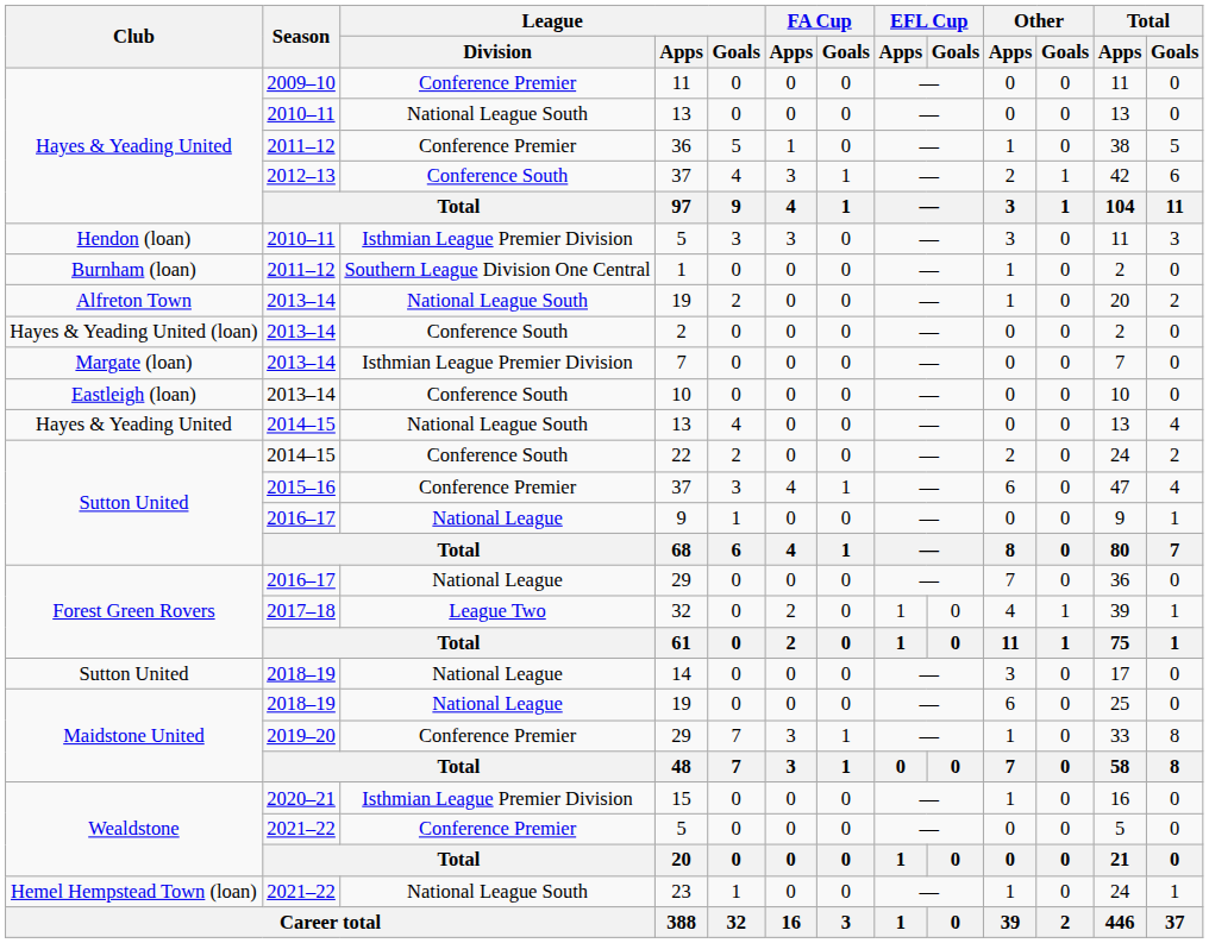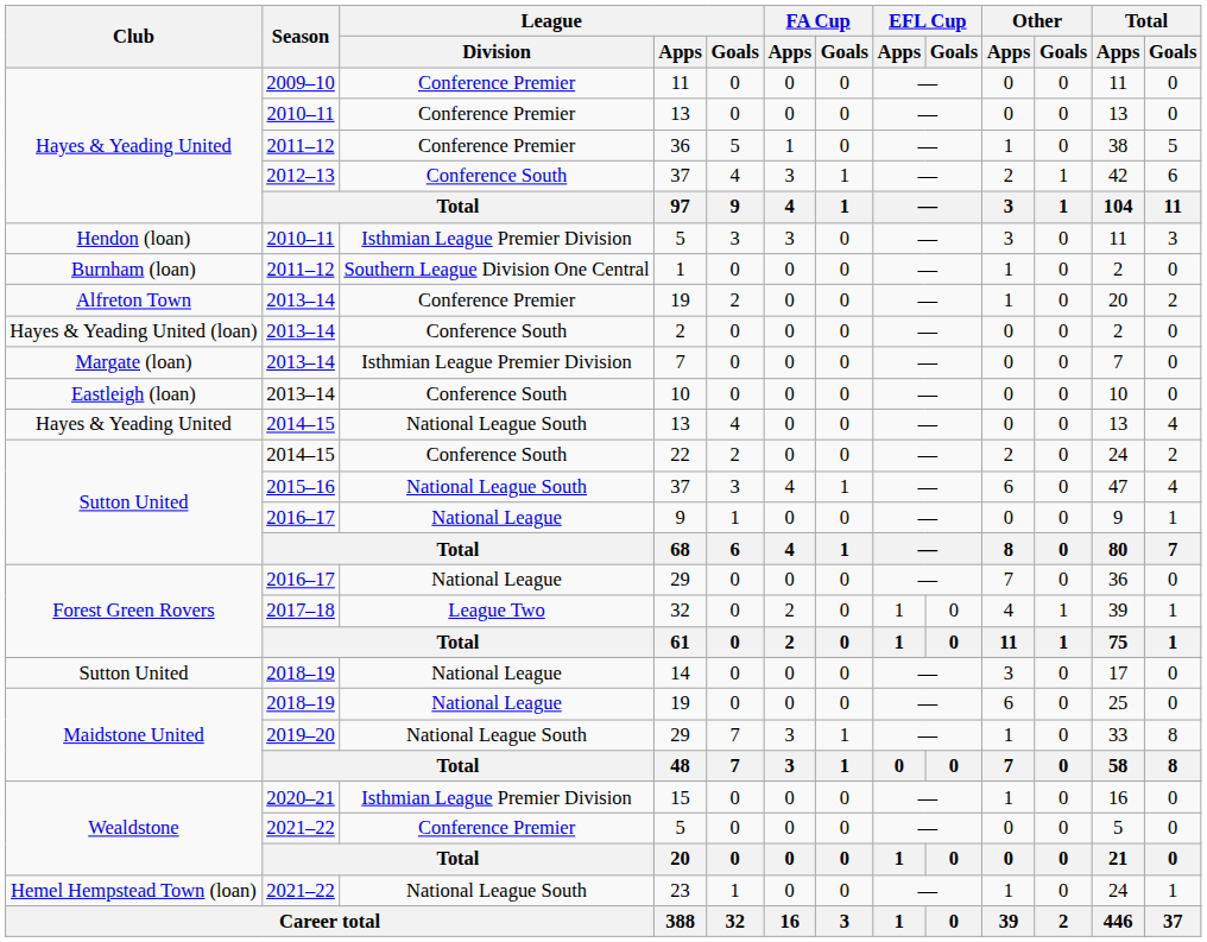 <table class="wikitable" style="text-align:center">
 <tr>
 <th rowspan="2">Club</th>
 <th rowspan="2">Season</th>
 <th colspan="3">League</th>
 <th colspan="2"><a href='#'>FA Cup</a></th>
 <th colspan="2"><a href='#'>EFL Cup</a></th>
 <th colspan="2">Other</th>
 <th colspan="2">Total</th>
 </tr>
 <tr>
 <th>Division</th>
 <th>Apps</th>
 <th>Goals</th>
 <th>Apps</th>
 <th>Goals</th>
 <th>Apps</th>
 <th>Goals</th>
 <th>Apps</th>
 <th>Goals</th>
 <th>Apps</th>
 <th>Goals</th>
 </tr>
 <tr>
 <td rowspan="5"><a href='#'>Hayes & Yeading United</a></td>
 <td><a href='#'>2009–10</a></td>
 <td><a href='#'>Conference Premier</a></td>
 <td>11</td>
 <td>0</td>
 <td>0</td>
 <td>0</td>
 <td colspan="2">—</td>
 <td>0</td>
 <td>0</td>
 <td>11</td>
 <td>0</td>
 </tr>
 <tr>
 <td><a href='#'>2010–11</a></td>
-<td>National League South</td>
+<td>Conference Premier</td>
 <td>13</td>
 <td>0</td>
 <td>0</td>
 <td>0</td>
 <td colspan="2">—</td>
 <td>0</td>
 <td>0</td>
 <td>13</td>
 <td>0</td>
 </tr>
 <tr>
 <td><a href='#'>2011–12</a></td>
 <td>Conference Premier</td>
 <td>36</td>
 <td>5</td>
 <td>1</td>
 <td>0</td>
 <td colspan="2">—</td>
 <td>1</td>
 <td>0</td>
 <td>38</td>
 <td>5</td>
 </tr>
 <tr>
 <td><a href='#'>2012–13</a></td>
 <td><a href='#'>Conference South</a></td>
 <td>37</td>
 <td>4</td>
 <td>3</td>
 <td>1</td>
 <td colspan="2">—</td>
 <td>2</td>
 <td>1</td>
 <td>42</td>
 <td>6</td>
 </tr>
 <tr>
 <th colspan="2">Total</th>
 <th>97</th>
 <th>9</th>
 <th>4</th>
 <th>1</th>
 <th colspan="2">—</th>
 <th>3</th>
 <th>1</th>
 <th>104</th>
 <th>11</th>
 </tr>
 <tr>
 <td><a href='#'>Hendon</a> (loan)</td>
 <td><a href='#'>2010–11</a></td>
 <td><a href='#'>Isthmian League</a> Premier Division</td>
 <td>5</td>
 <td>3</td>
 <td>3</td>
 <td>0</td>
 <td colspan="2">—</td>
 <td>3</td>
 <td>0</td>
 <td>11</td>
 <td>3</td>
 </tr>
 <tr>
 <td><a href='#'>Burnham</a> (loan)</td>
 <td><a href='#'>2011–12</a></td>
 <td><a href='#'>Southern League</a> Division One Central</td>
 <td>1</td>
 <td>0</td>
 <td>0</td>
 <td>0</td>
 <td colspan="2">—</td>
 <td>1</td>
 <td>0</td>
 <td>2</td>
 <td>0</td>
 </tr>
 <tr>
 <td><a href='#'>Alfreton Town</a></td>
 <td><a href='#'>2013–14</a></td>
-<td><a href='#'>National League South</a></td>
+<td>Conference Premier</td>
 <td>19</td>
 <td>2</td>
 <td>0</td>
 <td>0</td>
 <td colspan="2">—</td>
 <td>1</td>
 <td>0</td>
 <td>20</td>
 <td>2</td>
 </tr>
 <tr>
 <td>Hayes & Yeading United (loan)</td>
 <td><a href='#'>2013–14</a></td>
 <td>Conference South</td>
 <td>2</td>
 <td>0</td>
 <td>0</td>
 <td>0</td>
 <td colspan="2">—</td>
 <td>0</td>
 <td>0</td>
 <td>2</td>
 <td>0</td>
 </tr>
 <tr>
 <td><a href='#'>Margate</a> (loan)</td>
 <td><a href='#'>2013–14</a></td>
 <td>Isthmian League Premier Division</td>
 <td>7</td>
 <td>0</td>
 <td>0</td>
 <td>0</td>
 <td colspan="2">—</td>
 <td>0</td>
 <td>0</td>
 <td>7</td>
 <td>0</td>
 </tr>
 <tr>
 <td><a href='#'>Eastleigh</a> (loan)</td>
 <td>2013–14</td>
 <td>Conference South</td>
 <td>10</td>
 <td>0</td>
 <td>0</td>
 <td>0</td>
 <td colspan="2">—</td>
 <td>0</td>
 <td>0</td>
 <td>10</td>
 <td>0</td>
 </tr>
 <tr>
 <td>Hayes & Yeading United</td>
 <td><a href='#'>2014–15</a></td>
 <td>National League South</td>
 <td>13</td>
 <td>4</td>
 <td>0</td>
 <td>0</td>
 <td colspan="2">—</td>
 <td>0</td>
 <td>0</td>
 <td>13</td>
 <td>4</td>
 </tr>
 <tr>
 <td rowspan="4"><a href='#'>Sutton United</a></td>
 <td>2014–15</td>
 <td>Conference South</td>
 <td>22</td>
 <td>2</td>
 <td>0</td>
 <td>0</td>
 <td colspan="2">—</td>
 <td>2</td>
 <td>0</td>
 <td>24</td>
 <td>2</td>
 </tr>
 <tr>
 <td><a href='#'>2015–16</a></td>
-<td>Conference Premier</td>
+<td><a href='#'>National League South</a></td>
 <td>37</td>
 <td>3</td>
 <td>4</td>
 <td>1</td>
 <td colspan="2">—</td>
 <td>6</td>
 <td>0</td>
 <td>47</td>
 <td>4</td>
 </tr>
 <tr>
 <td><a href='#'>2016–17</a></td>
 <td><a href='#'>National League</a></td>
 <td>9</td>
 <td>1</td>
 <td>0</td>
 <td>0</td>
 <td colspan="2">—</td>
 <td>0</td>
 <td>0</td>
 <td>9</td>
 <td>1</td>
 </tr>
 <tr>
 <th colspan="2">Total</th>
 <th>68</th>
 <th>6</th>
 <th>4</th>
 <th>1</th>
 <th colspan="2">—</th>
 <th>8</th>
 <th>0</th>
 <th>80</th>
 <th>7</th>
 </tr>
 <tr>
 <td rowspan="3"><a href='#'>Forest Green Rovers</a></td>
 <td><a href='#'>2016–17</a></td>
 <td>National League</td>
 <td>29</td>
 <td>0</td>
 <td>0</td>
 <td>0</td>
 <td colspan="2">—</td>
 <td>7</td>
 <td>0</td>
 <td>36</td>
 <td>0</td>
 </tr>
 <tr>
 <td><a href='#'>2017–18</a></td>
 <td><a href='#'>League Two</a></td>
 <td>32</td>
 <td>0</td>
 <td>2</td>
 <td>0</td>
 <td>1</td>
 <td>0</td>
 <td>4</td>
 <td>1</td>
 <td>39</td>
 <td>1</td>
 </tr>
 <tr>
 <th colspan="2">Total</th>
 <th>61</th>
 <th>0</th>
 <th>2</th>
 <th>0</th>
 <th>1</th>
 <th>0</th>
 <th>11</th>
 <th>1</th>
 <th>75</th>
 <th>1</th>
 </tr>
 <tr>
 <td>Sutton United</td>
 <td><a href='#'>2018–19</a></td>
 <td>National League</td>
 <td>14</td>
 <td>0</td>
 <td>0</td>
 <td>0</td>
 <td colspan="2">—</td>
 <td>3</td>
 <td>0</td>
 <td>17</td>
 <td>0</td>
 </tr>
 <tr>
 <td rowspan="3"><a href='#'>Maidstone United</a></td>
 <td><a href='#'>2018–19</a></td>
 <td><a href='#'>National League</a></td>
 <td>19</td>
 <td>0</td>
 <td>0</td>
 <td>0</td>
 <td colspan="2">—</td>
 <td>6</td>
 <td>0</td>
 <td>25</td>
 <td>0</td>
 </tr>
 <tr>
 <td><a href='#'>2019–20</a></td>
-<td>Conference Premier</td>
+<td>National League South</td>
 <td>29</td>
 <td>7</td>
 <td>3</td>
 <td>1</td>
 <td colspan="2">—</td>
 <td>1</td>
 <td>0</td>
 <td>33</td>
 <td>8</td>
 </tr>
 <tr>
 <th colspan="2">Total</th>
 <th>48</th>
 <th>7</th>
 <th>3</th>
 <th>1</th>
 <th>0</th>
 <th>0</th>
 <th>7</th>
 <th>0</th>
 <th>58</th>
 <th>8</th>
 </tr>
 <tr>
 <td rowspan="3"><a href='#'>Wealdstone</a></td>
 <td><a href='#'>2020–21</a></td>
 <td><a href='#'>Isthmian League</a> Premier Division</td>
 <td>15</td>
 <td>0</td>
 <td>0</td>
 <td>0</td>
 <td colspan="2">—</td>
 <td>1</td>
 <td>0</td>
 <td>16</td>
 <td>0</td>
 </tr>
 <tr>
 <td><a href='#'>2021–22</a></td>
 <td><a href='#'>Conference Premier</a></td>
 <td>5</td>
 <td>0</td>
 <td>0</td>
 <td>0</td>
 <td colspan="2">—</td>
 <td>0</td>
 <td>0</td>
 <td>5</td>
 <td>0</td>
 </tr>
 <tr>
 <th colspan="2">Total</th>
 <th>20</th>
 <th>0</th>
 <th>0</th>
 <th>0</th>
 <th>1</th>
 <th>0</th>
 <th>0</th>
 <th>0</th>
 <th>21</th>
 <th>0</th>
 </tr>
 <tr>
 <td><a href='#'>Hemel Hempstead Town</a> (loan)</td>
 <td><a href='#'>2021–22</a></td>
 <td>National League South</td>
 <td>23</td>
 <td>1</td>
 <td>0</td>
 <td>0</td>
 <td colspan="2">—</td>
 <td>1</td>
 <td>0</td>
 <td>24</td>
 <td>1</td>
 </tr>
 <tr>
 <th colspan="3">Career total</th>
 <th>388</th>
 <th>32</th>
 <th>16</th>
 <th>3</th>
 <th>1</th>
 <th>0</th>
 <th>39</th>
 <th>2</th>
 <th>446</th>
 <th>37</th>
 </tr>
 </table>
